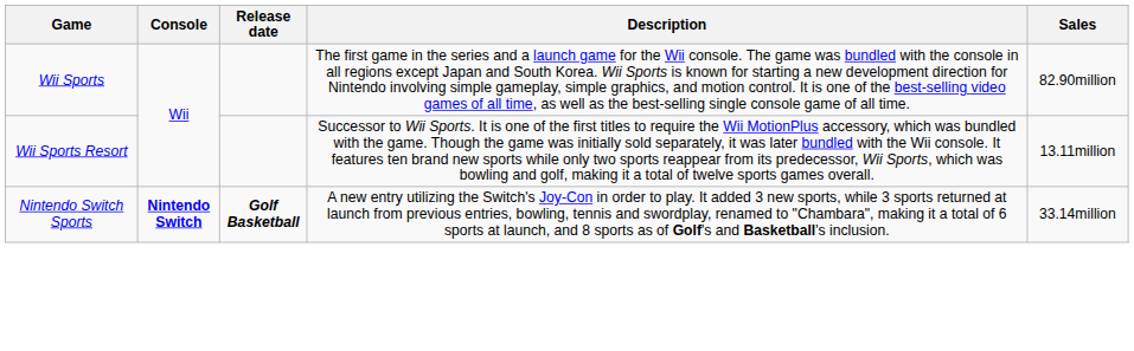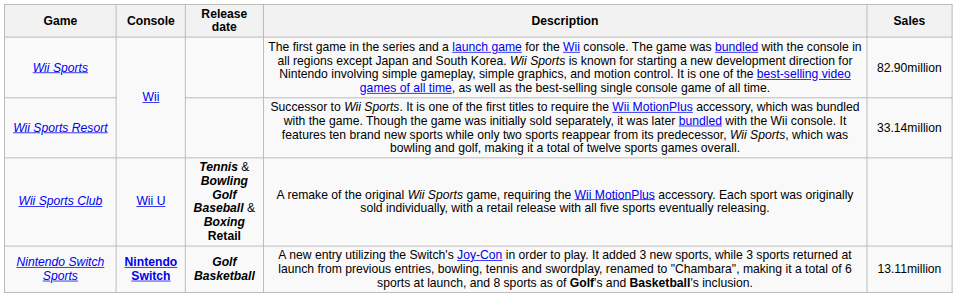 <table class="wikitable" style="text-align:center;">
 <tr>
 <th width="140">Game</th>
 <th>Console</th>
 <th>Release date</th>
 <th>Description</th>
 <th width="105">Sales</th>
 </tr>
 <tr>
 <td><em><a href='#'>Wii Sports</a></em></td>
 <td rowspan="2"><a href='#'>Wii</a></td>
 <td></td>
 <td>The first game in the series and a <a href='#'>launch game</a> for the <a href='#'>Wii</a> console. The game was <a href='#'>bundled</a> with the console in all regions except Japan and South Korea. <em>Wii Sports</em> is known for starting a new development direction for Nintendo involving simple gameplay, simple graphics, and motion control. It is one of the <a href='#'>best-selling video games of all time</a>, as well as the best-selling single console game of all time.</td>
 <td>82.90million</td>
 </tr>
 <tr>
 <td><em><a href='#'>Wii Sports Resort</a></em></td>
 <td></td>
 <td>Successor to <em>Wii Sports</em>. It is one of the first titles to require the <a href='#'>Wii MotionPlus</a> accessory, which was bundled with the game. Though the game was initially sold separately, it was later <a href='#'>bundled</a> with the Wii console. It features ten brand new sports while only two sports reappear from its predecessor, <em>Wii Sports</em>, which was bowling and golf, making it a total of twelve sports games overall.</td>
-<td>13.11million</td>
+<td>33.14million</td>
+</tr>
+<tr>
+<td><em><a href='#'>Wii Sports Club</a></em></td>
+<td><a href='#'>Wii U</a></td>
+<td><strong><em>Tennis</em></strong> & <strong><em>Bowling</em></strong><br><strong><em>Golf</em></strong><br><strong><em>Baseball</em></strong> & <strong><em>Boxing</em></strong><br><strong>Retail</strong><br></td>
+<td>A remake of the original <em>Wii Sports</em> game, requiring the <a href='#'>Wii MotionPlus</a> accessory. Each sport was originally sold individually, with a retail release with all five sports eventually releasing.</td>
+<td></td>
 </tr>
 <tr>
 <td><em><a href='#'>Nintendo Switch Sports</a></em></td>
 <td><strong><a href='#'>Nintendo Switch</a></strong></td>
 <td>  <strong><em>Golf</em></strong>   <strong><em>Basketball</em></strong> </td>
 <td>A new entry utilizing the Switch's <a href='#'>Joy-Con</a> in order to play. It added 3 new sports, while 3 sports returned at launch from previous entries, bowling, tennis and swordplay, renamed to "Chambara", making it a total of 6 sports at launch, and 8 sports as of <strong>Golf</strong>'s and <strong>Basketball</strong>'s inclusion.</td>
-<td>33.14million</td>
+<td>13.11million</td>
 </tr>
 </table>
